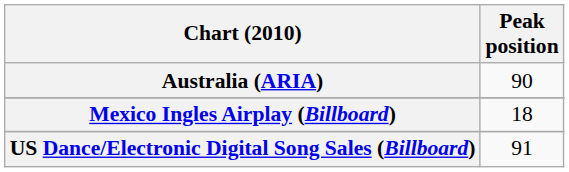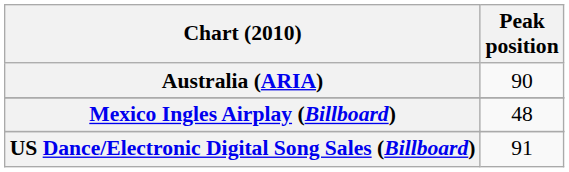 <table class="wikitable sortable plainrowheaders">
 <tr>
 <th scope="col">Chart (2010)</th>
 <th scope="col">Peak<br>position</th>
 </tr>
 <tr>
 <th scope="row">Australia (<a href='#'>ARIA</a>)</th>
 <td align="center">90</td>
 </tr>
 <tr>
 </tr>
 <tr>
 </tr>
 <tr>
 </tr>
 <tr>
 </tr>
 <tr>
 <th scope="row"><a href='#'>Mexico Ingles Airplay</a> (<em><a href='#'>Billboard</a></em>)</th>
-<td align=center>18</td>
+<td align=center>48</td>
 </tr>
 <tr>
 </tr>
 <tr>
 </tr>
 <tr>
 </tr>
 <tr>
 <th scope="row">US <a href='#'>Dance/Electronic Digital Song Sales</a> (<em><a href='#'>Billboard</a></em>)</th>
 <td align=center>91</td>
 </tr>
 </table>
